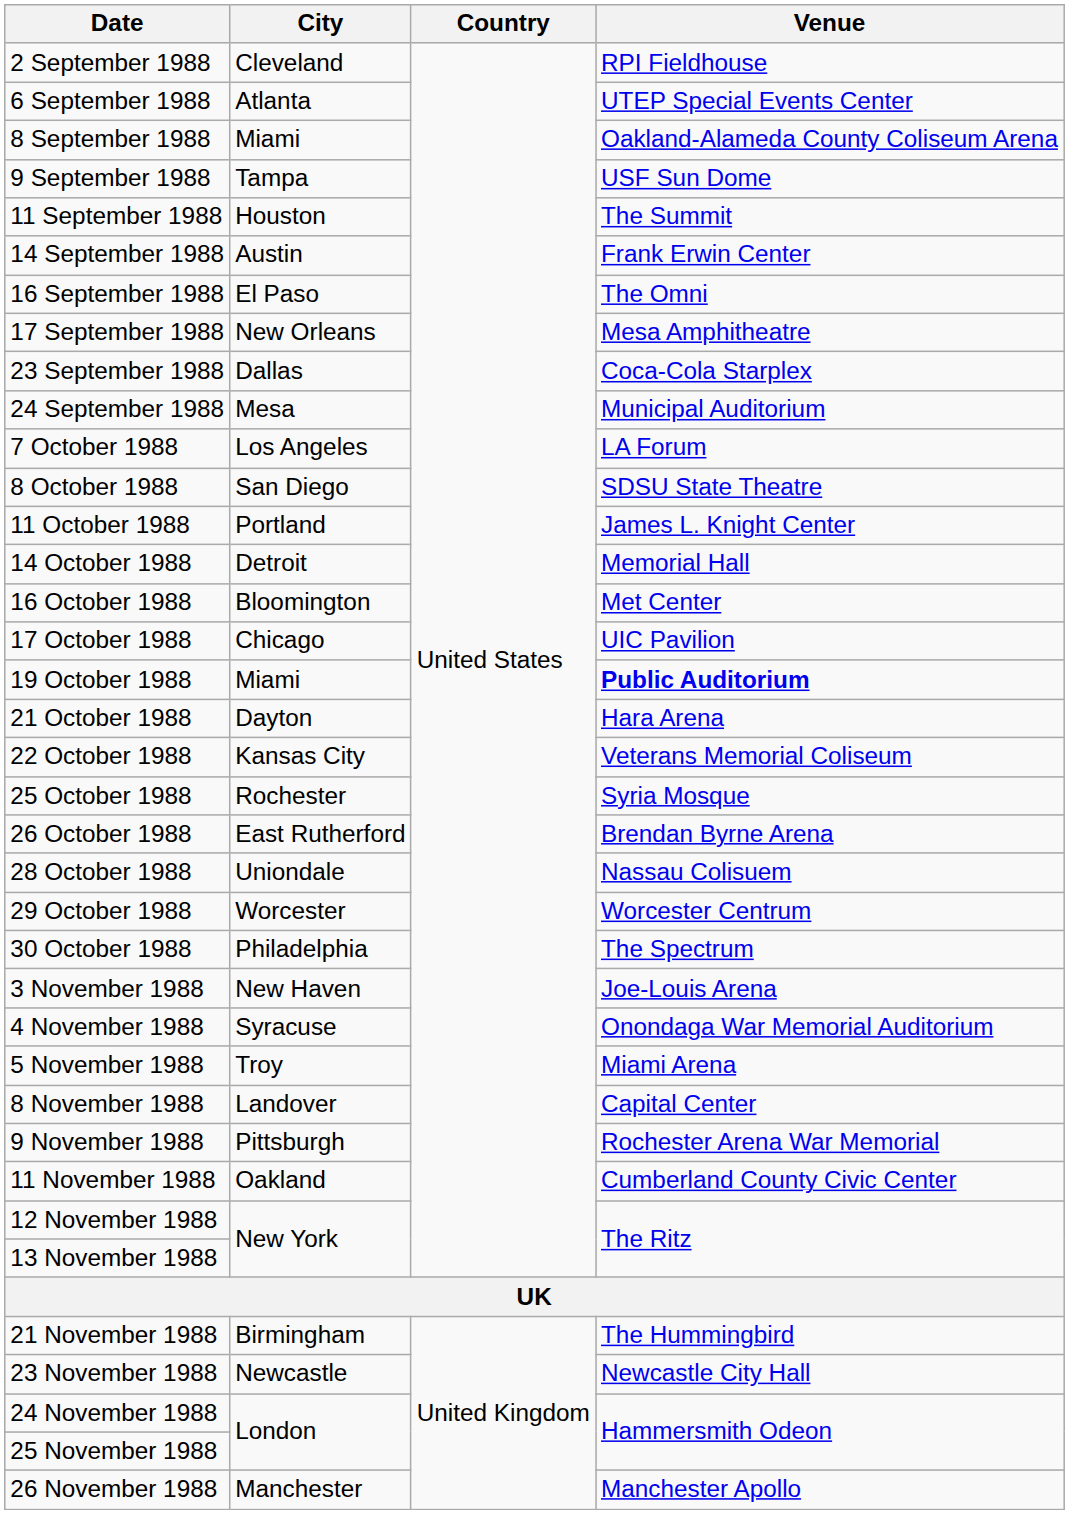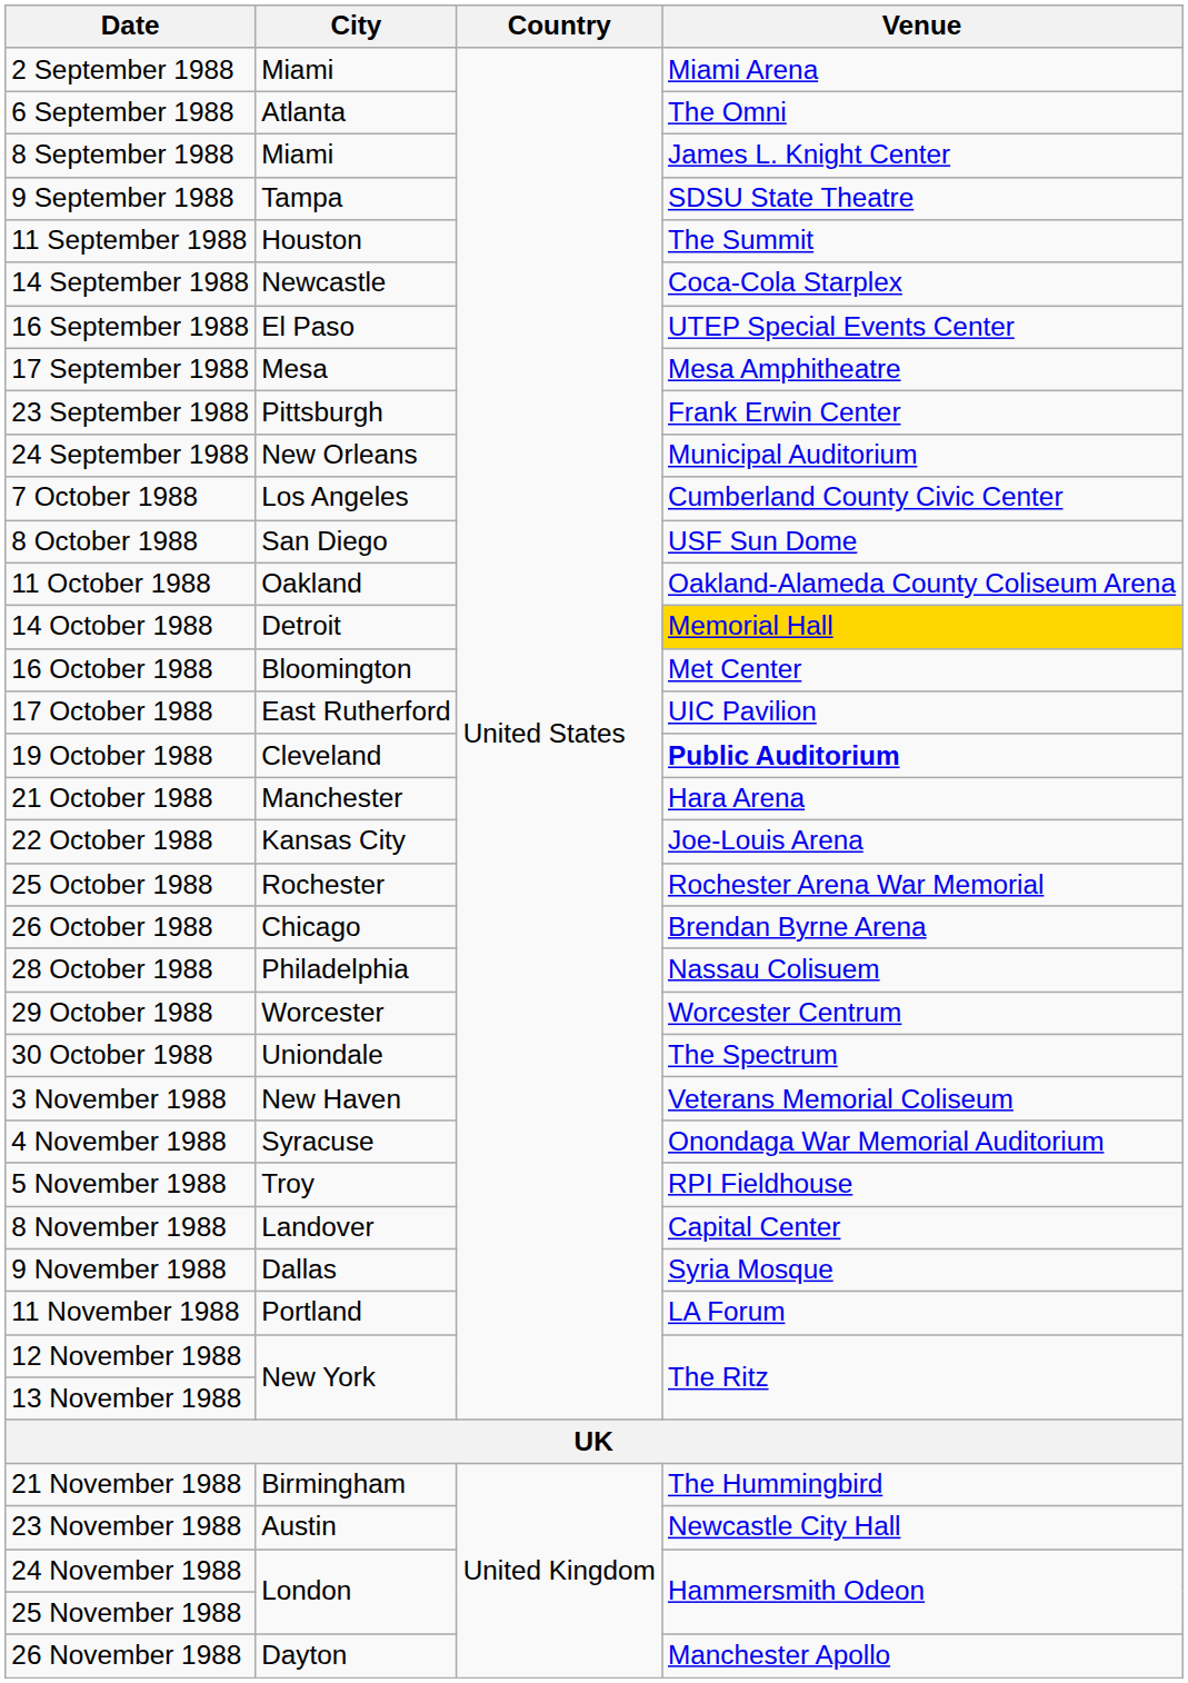 <table class="wikitable">
 <tr>
 <th>Date</th>
 <th>City</th>
 <th>Country</th>
 <th>Venue</th>
 </tr>
 <tr>
 <td>2 September 1988</td>
-<td>Cleveland</td>
+<td>Miami</td>
 <td rowspan="32">United States</td>
-<td><a href='#'>RPI Fieldhouse</a></td>
+<td><a href='#'>Miami Arena</a></td>
 </tr>
 <tr>
 <td>6 September 1988</td>
 <td>Atlanta</td>
-<td><a href='#'>UTEP Special Events Center</a></td>
+<td><a href='#'>The Omni</a></td>
 </tr>
 <tr>
 <td>8 September 1988</td>
 <td>Miami</td>
-<td><a href='#'>Oakland-Alameda County Coliseum Arena</a></td>
+<td><a href='#'>James L. Knight Center</a></td>
 </tr>
 <tr>
 <td>9 September 1988</td>
 <td>Tampa</td>
-<td><a href='#'>USF Sun Dome</a></td>
+<td><a href='#'>SDSU State Theatre</a></td>
 </tr>
 <tr>
 <td>11 September 1988</td>
 <td>Houston</td>
 <td><a href='#'>The Summit</a></td>
 </tr>
 <tr>
 <td>14 September 1988</td>
-<td>Austin</td>
-<td><a href='#'>Frank Erwin Center</a></td>
+<td>Newcastle</td>
+<td><a href='#'>Coca-Cola Starplex</a></td>
 </tr>
 <tr>
 <td>16 September 1988</td>
 <td>El Paso</td>
-<td><a href='#'>The Omni</a></td>
+<td><a href='#'>UTEP Special Events Center</a></td>
 </tr>
 <tr>
 <td>17 September 1988</td>
-<td>New Orleans</td>
+<td>Mesa</td>
 <td><a href='#'>Mesa Amphitheatre</a></td>
 </tr>
 <tr>
 <td>23 September 1988</td>
-<td>Dallas</td>
-<td><a href='#'>Coca-Cola Starplex</a></td>
+<td>Pittsburgh</td>
+<td><a href='#'>Frank Erwin Center</a></td>
 </tr>
 <tr>
 <td>24 September 1988</td>
-<td>Mesa</td>
+<td>New Orleans</td>
 <td><a href='#'>Municipal Auditorium</a></td>
 </tr>
 <tr>
 <td>7 October 1988</td>
 <td>Los Angeles</td>
-<td><a href='#'>LA Forum</a></td>
+<td><a href='#'>Cumberland County Civic Center</a></td>
 </tr>
 <tr>
 <td>8 October 1988</td>
 <td>San Diego</td>
-<td><a href='#'>SDSU State Theatre</a></td>
+<td><a href='#'>USF Sun Dome</a></td>
 </tr>
 <tr>
 <td>11 October 1988</td>
-<td>Portland</td>
-<td><a href='#'>James L. Knight Center</a></td>
+<td>Oakland</td>
+<td><a href='#'>Oakland-Alameda County Coliseum Arena</a></td>
 </tr>
 <tr>
 <td>14 October 1988</td>
 <td>Detroit</td>
-<td><a href='#'>Memorial Hall</a></td>
+<td style="background: gold;"><a href='#'>Memorial Hall</a></td>
 </tr>
 <tr>
 <td>16 October 1988</td>
 <td>Bloomington</td>
 <td><a href='#'>Met Center</a></td>
 </tr>
 <tr>
 <td>17 October 1988</td>
-<td>Chicago</td>
+<td>East Rutherford</td>
 <td><a href='#'>UIC Pavilion</a></td>
 </tr>
 <tr>
 <td>19 October 1988</td>
-<td>Miami</td>
+<td>Cleveland</td>
 <td><strong><a href='#'>Public Auditorium</a></strong></td>
 </tr>
 <tr>
 <td>21 October 1988</td>
-<td>Dayton</td>
+<td>Manchester</td>
 <td><a href='#'>Hara Arena</a></td>
 </tr>
 <tr>
 <td>22 October 1988</td>
 <td>Kansas City</td>
-<td><a href='#'>Veterans Memorial Coliseum</a></td>
+<td><a href='#'>Joe-Louis Arena</a></td>
 </tr>
 <tr>
 <td>25 October 1988</td>
 <td>Rochester</td>
-<td><a href='#'>Syria Mosque</a></td>
+<td><a href='#'>Rochester Arena War Memorial</a></td>
 </tr>
 <tr>
 <td>26 October 1988</td>
-<td>East Rutherford</td>
+<td>Chicago</td>
 <td><a href='#'>Brendan Byrne Arena</a></td>
 </tr>
 <tr>
 <td>28 October 1988</td>
-<td>Uniondale</td>
+<td>Philadelphia</td>
 <td><a href='#'>Nassau Colisuem</a></td>
 </tr>
 <tr>
 <td>29 October 1988</td>
 <td>Worcester</td>
 <td><a href='#'>Worcester Centrum</a></td>
 </tr>
 <tr>
 <td>30 October 1988</td>
-<td>Philadelphia</td>
+<td>Uniondale</td>
 <td><a href='#'>The Spectrum</a></td>
 </tr>
 <tr>
 <td>3 November 1988</td>
 <td>New Haven</td>
-<td><a href='#'>Joe-Louis Arena</a></td>
+<td><a href='#'>Veterans Memorial Coliseum</a></td>
 </tr>
 <tr>
 <td>4 November 1988</td>
 <td>Syracuse</td>
 <td><a href='#'>Onondaga War Memorial Auditorium</a></td>
 </tr>
 <tr>
 <td>5 November 1988</td>
 <td>Troy</td>
-<td><a href='#'>Miami Arena</a></td>
+<td><a href='#'>RPI Fieldhouse</a></td>
 </tr>
 <tr>
 <td>8 November 1988</td>
 <td>Landover</td>
 <td><a href='#'>Capital Center</a></td>
 </tr>
 <tr>
 <td>9 November 1988</td>
-<td>Pittsburgh</td>
-<td><a href='#'>Rochester Arena War Memorial</a></td>
+<td>Dallas</td>
+<td><a href='#'>Syria Mosque</a></td>
 </tr>
 <tr>
 <td>11 November 1988</td>
-<td>Oakland</td>
-<td><a href='#'>Cumberland County Civic Center</a></td>
+<td>Portland</td>
+<td><a href='#'>LA Forum</a></td>
 </tr>
 <tr>
 <td>12 November 1988</td>
 <td rowspan="2">New York</td>
 <td rowspan="2"><a href='#'>The Ritz</a></td>
 </tr>
 <tr>
 <td>13 November 1988</td>
 </tr>
 <tr>
 <th colspan="4">UK</th>
 </tr>
 <tr>
 <td>21 November 1988</td>
 <td>Birmingham</td>
 <td rowspan="5">United Kingdom</td>
 <td><a href='#'>The Hummingbird</a></td>
 </tr>
 <tr>
 <td>23 November 1988</td>
-<td>Newcastle</td>
+<td>Austin</td>
 <td><a href='#'>Newcastle City Hall</a></td>
 </tr>
 <tr>
 <td>24 November 1988</td>
 <td rowspan="2">London</td>
 <td rowspan="2"><a href='#'>Hammersmith Odeon</a></td>
 </tr>
 <tr>
 <td>25 November 1988</td>
 </tr>
 <tr>
 <td>26 November 1988</td>
-<td>Manchester</td>
+<td>Dayton</td>
 <td><a href='#'>Manchester Apollo</a></td>
 </tr>
 </table>
